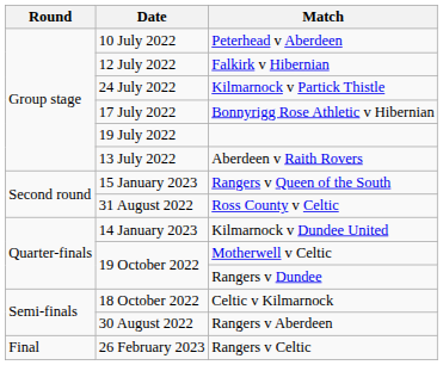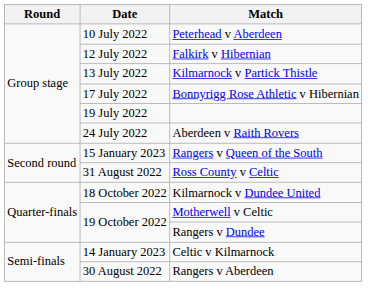 <table class="wikitable">
 <tr>
 <th>Round</th>
 <th>Date</th>
 <th>Match</th>
 </tr>
 <tr>
 <td rowspan=6>Group stage</td>
 <td>10 July 2022</td>
 <td><a href='#'>Peterhead</a> v <a href='#'>Aberdeen</a></td>
 </tr>
 <tr>
 <td>12 July 2022</td>
 <td><a href='#'>Falkirk</a> v <a href='#'>Hibernian</a></td>
 </tr>
 <tr>
-<td>24 July 2022</td>
+<td>13 July 2022</td>
 <td><a href='#'>Kilmarnock</a> v <a href='#'>Partick Thistle</a></td>
 </tr>
 <tr>
 <td>17 July 2022</td>
 <td><a href='#'>Bonnyrigg Rose Athletic</a> v Hibernian</td>
 </tr>
 <tr>
 <td>19 July 2022</td>
 <td></td>
 </tr>
 <tr>
-<td>13 July 2022</td>
+<td>24 July 2022</td>
 <td>Aberdeen v <a href='#'>Raith Rovers</a></td>
 </tr>
 <tr>
 <td rowspan=2>Second round</td>
 <td>15 January 2023</td>
 <td><a href='#'>Rangers</a> v <a href='#'>Queen of the South</a></td>
 </tr>
 <tr>
 <td>31 August 2022</td>
 <td><a href='#'>Ross County</a> v <a href='#'>Celtic</a></td>
 </tr>
 <tr>
 <td rowspan=3>Quarter-finals</td>
-<td>14 January 2023</td>
+<td>18 October 2022</td>
 <td>Kilmarnock v <a href='#'>Dundee United</a></td>
 </tr>
 <tr>
 <td rowspan=2>19 October 2022</td>
 <td><a href='#'>Motherwell</a> v Celtic</td>
 </tr>
 <tr>
 <td>Rangers v <a href='#'>Dundee</a></td>
 </tr>
 <tr>
 <td rowspan=2>Semi-finals</td>
-<td>18 October 2022</td>
+<td>14 January 2023</td>
 <td>Celtic v Kilmarnock</td>
 </tr>
 <tr>
 <td>30 August 2022</td>
 <td>Rangers v Aberdeen</td>
 </tr>
-<tr>
-<td>Final</td>
-<td>26 February 2023</td>
-<td>Rangers v Celtic</td>
-</tr>
 </table>
